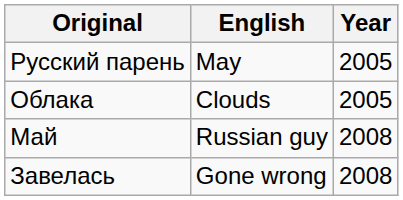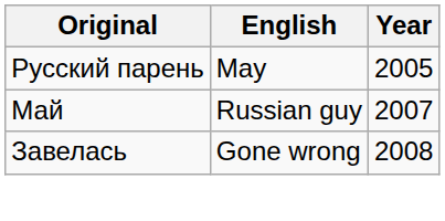 <table class="wikitable">
 <tr>
 <th>Original</th>
 <th>English</th>
 <th>Year</th>
 </tr>
 <tr>
 <td>Русский парень</td>
 <td>May</td>
 <td>2005</td>
 </tr>
 <tr>
-<td>Облака</td>
-<td>Clouds</td>
-<td>2005</td>
-</tr>
-<tr>
 <td>Май</td>
 <td>Russian guy</td>
-<td>2008</td>
+<td>2007</td>
 </tr>
 <tr>
 <td>Завелась</td>
 <td>Gone wrong</td>
 <td>2008</td>
 </tr>
 </table>
